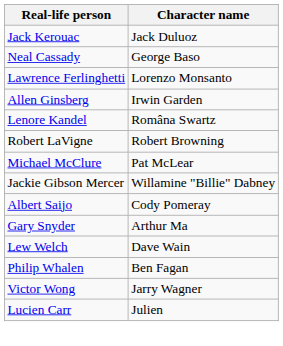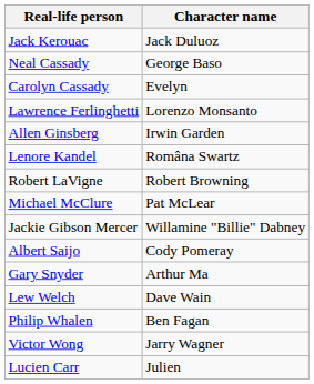 <table class="wikitable">
 <tr>
 <th>Real-life person</th>
 <th>Character name</th>
 </tr>
 <tr>
 <td><a href='#'>Jack Kerouac</a></td>
 <td>Jack Duluoz</td>
 </tr>
 <tr>
 <td><a href='#'>Neal Cassady</a></td>
 <td>George Baso</td>
+</tr>
+<tr>
+<td><a href='#'>Carolyn Cassady</a></td>
+<td>Evelyn</td>
 </tr>
 <tr>
 <td><a href='#'>Lawrence Ferlinghetti</a></td>
 <td>Lorenzo Monsanto</td>
 </tr>
 <tr>
 <td><a href='#'>Allen Ginsberg</a></td>
 <td>Irwin Garden</td>
 </tr>
 <tr>
 <td><a href='#'>Lenore Kandel</a></td>
 <td>Româna Swartz</td>
 </tr>
 <tr>
 <td>Robert LaVigne</td>
 <td>Robert Browning</td>
 </tr>
 <tr>
 <td><a href='#'>Michael McClure</a></td>
 <td>Pat McLear</td>
 </tr>
 <tr>
 <td>Jackie Gibson Mercer</td>
 <td>Willamine "Billie" Dabney</td>
 </tr>
 <tr>
 <td><a href='#'>Albert Saijo</a></td>
 <td>Cody Pomeray</td>
 </tr>
 <tr>
 <td><a href='#'>Gary Snyder</a></td>
 <td>Arthur Ma</td>
 </tr>
 <tr>
 <td><a href='#'>Lew Welch</a></td>
 <td>Dave Wain</td>
 </tr>
 <tr>
 <td><a href='#'>Philip Whalen</a></td>
 <td>Ben Fagan</td>
 </tr>
 <tr>
 <td><a href='#'>Victor Wong</a></td>
 <td>Jarry Wagner</td>
 </tr>
 <tr>
 <td><a href='#'>Lucien Carr</a></td>
 <td>Julien</td>
 </tr>
 </table>
